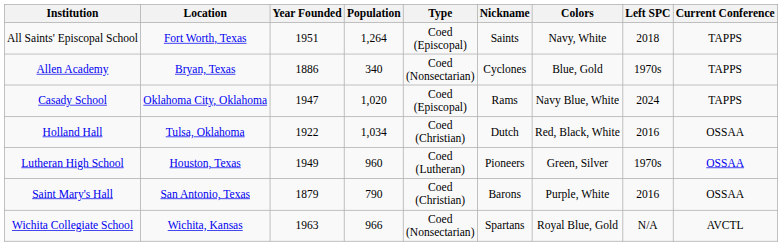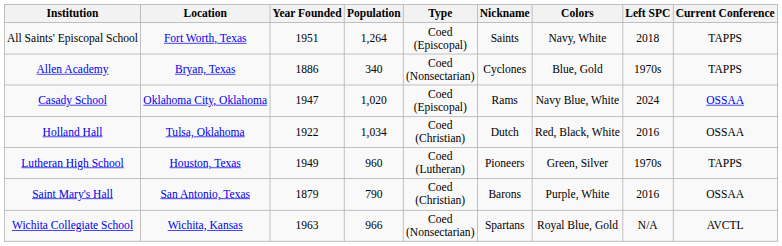 <table class="wikitable sortable" style="text-align:center">
 <tr>
 <th>Institution</th>
 <th>Location</th>
 <th>Year Founded</th>
 <th>Population</th>
 <th>Type</th>
 <th>Nickname</th>
 <th class="unsortable">Colors</th>
 <th>Left SPC</th>
 <th>Current Conference</th>
 </tr>
 <tr>
 <td>All Saints' Episcopal School</td>
 <td><a href='#'>Fort Worth, Texas</a></td>
 <td>1951</td>
 <td>1,264</td>
 <td>Coed<br>(Episcopal)</td>
 <td>Saints</td>
 <td>Navy, White</td>
 <td>2018</td>
 <td>TAPPS</td>
 </tr>
 <tr>
 <td><a href='#'>Allen Academy</a></td>
 <td><a href='#'>Bryan, Texas</a></td>
 <td>1886</td>
 <td>340</td>
 <td>Coed<br>(Nonsectarian)</td>
 <td>Cyclones</td>
 <td>Blue, Gold</td>
 <td>1970s</td>
 <td>TAPPS</td>
 </tr>
 <tr>
 <td><a href='#'>Casady School</a></td>
 <td><a href='#'>Oklahoma City, Oklahoma</a></td>
 <td>1947</td>
 <td>1,020</td>
 <td>Coed<br>(Episcopal)</td>
 <td>Rams</td>
 <td>Navy Blue, White</td>
 <td>2024</td>
-<td>TAPPS</td>
+<td><a href='#'>OSSAA</a></td>
 </tr>
 <tr>
 <td><a href='#'>Holland Hall</a></td>
 <td><a href='#'>Tulsa, Oklahoma</a></td>
 <td>1922</td>
 <td>1,034</td>
 <td>Coed<br>(Christian)</td>
 <td>Dutch</td>
 <td>Red, Black, White</td>
 <td>2016</td>
 <td>OSSAA</td>
 </tr>
 <tr>
 <td><a href='#'>Lutheran High School</a></td>
 <td><a href='#'>Houston, Texas</a></td>
 <td>1949</td>
 <td>960</td>
 <td>Coed<br>(Lutheran)</td>
 <td>Pioneers</td>
 <td>Green, Silver</td>
 <td>1970s</td>
-<td><a href='#'>OSSAA</a></td>
+<td>TAPPS</td>
 </tr>
 <tr>
 <td><a href='#'>Saint Mary's Hall</a></td>
 <td><a href='#'>San Antonio, Texas</a></td>
 <td>1879</td>
 <td>790</td>
 <td>Coed<br>(Christian)</td>
 <td>Barons</td>
 <td>Purple, White</td>
 <td>2016</td>
 <td>OSSAA</td>
 </tr>
 <tr>
 <td><a href='#'>Wichita Collegiate School</a></td>
 <td><a href='#'>Wichita, Kansas</a></td>
 <td>1963</td>
 <td>966</td>
 <td>Coed<br>(Nonsectarian)</td>
 <td>Spartans</td>
 <td>Royal Blue, Gold</td>
 <td>N/A</td>
 <td>AVCTL</td>
 </tr>
 </table>
